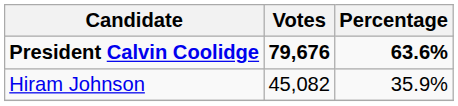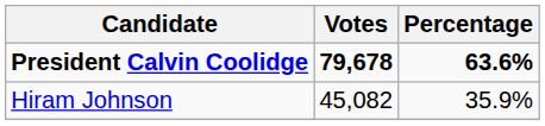 <table class="wikitable" style="text-align:right;">
 <tr>
 <th>Candidate</th>
 <th>Votes</th>
 <th>Percentage</th>
 </tr>
 <tr>
 <td style="text-align:left;"><strong>President <a href='#'>Calvin Coolidge</a></strong></td>
-<td><strong>79,676</strong></td>
+<td><strong>79,678</strong></td>
 <td><strong>63.6%</strong></td>
 </tr>
 <tr>
 <td style="text-align:left;"><a href='#'>Hiram Johnson</a></td>
 <td>45,082</td>
 <td>35.9%</td>
 </tr>
 <tr>
 </tr>
 </table>
